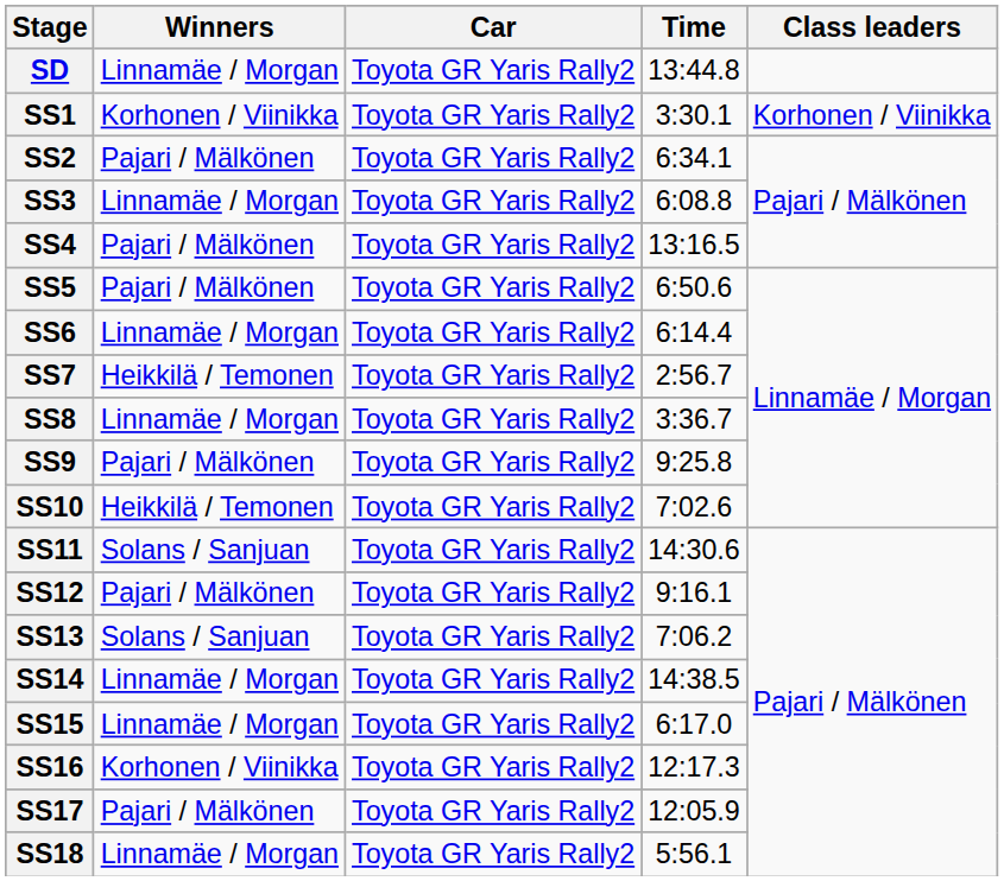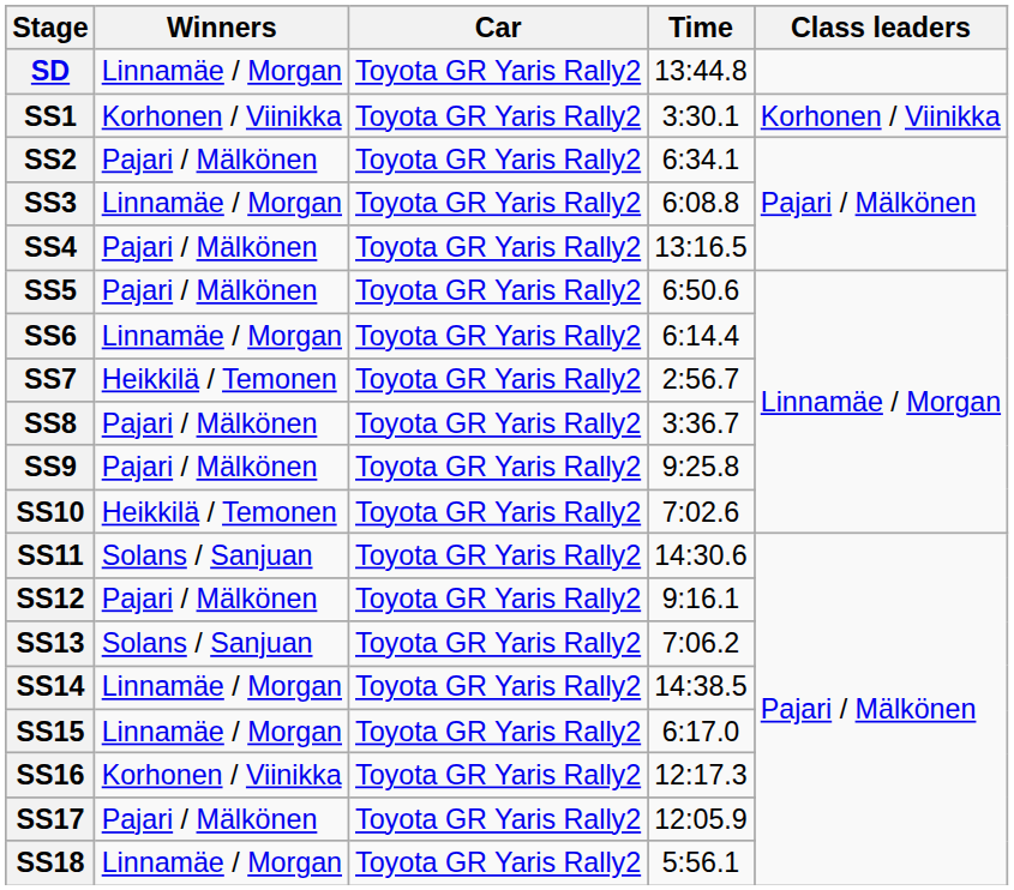 <table class="wikitable" style="font-size:85%">
 <tr>
 <th>Stage</th>
 <th>Winners</th>
 <th>Car</th>
 <th>Time</th>
 <th>Class leaders</th>
 </tr>
 <tr>
 <th><a href='#'>SD</a></th>
 <td><a href='#'>Linnamäe</a> / <a href='#'>Morgan</a></td>
 <td><a href='#'>Toyota GR Yaris Rally2</a></td>
 <td align="center">13:44.8</td>
 <td></td>
 </tr>
 <tr>
 <th>SS1</th>
 <td><a href='#'>Korhonen</a> / <a href='#'>Viinikka</a></td>
 <td><a href='#'>Toyota GR Yaris Rally2</a></td>
 <td align="center">3:30.1</td>
 <td><a href='#'>Korhonen</a> / <a href='#'>Viinikka</a></td>
 </tr>
 <tr>
 <th>SS2</th>
 <td><a href='#'>Pajari</a> / <a href='#'>Mälkönen</a></td>
 <td><a href='#'>Toyota GR Yaris Rally2</a></td>
 <td align="center">6:34.1</td>
 <td rowspan=3><a href='#'>Pajari</a> / <a href='#'>Mälkönen</a></td>
 </tr>
 <tr>
 <th>SS3</th>
 <td><a href='#'>Linnamäe</a> / <a href='#'>Morgan</a></td>
 <td><a href='#'>Toyota GR Yaris Rally2</a></td>
 <td align="center">6:08.8</td>
 </tr>
 <tr>
 <th>SS4</th>
 <td><a href='#'>Pajari</a> / <a href='#'>Mälkönen</a></td>
 <td><a href='#'>Toyota GR Yaris Rally2</a></td>
 <td align="center">13:16.5</td>
 </tr>
 <tr>
 <th>SS5</th>
 <td><a href='#'>Pajari</a> / <a href='#'>Mälkönen</a></td>
 <td><a href='#'>Toyota GR Yaris Rally2</a></td>
 <td align="center">6:50.6</td>
 <td rowspan=6><a href='#'>Linnamäe</a> / <a href='#'>Morgan</a></td>
 </tr>
 <tr>
 <th>SS6</th>
 <td><a href='#'>Linnamäe</a> / <a href='#'>Morgan</a></td>
 <td><a href='#'>Toyota GR Yaris Rally2</a></td>
 <td align="center">6:14.4</td>
 </tr>
 <tr>
 <th>SS7</th>
 <td><a href='#'>Heikkilä</a> / <a href='#'>Temonen</a></td>
 <td><a href='#'>Toyota GR Yaris Rally2</a></td>
 <td align="center">2:56.7</td>
 </tr>
 <tr>
 <th>SS8</th>
-<td><a href='#'>Linnamäe</a> / <a href='#'>Morgan</a></td>
+<td><a href='#'>Pajari</a> / <a href='#'>Mälkönen</a></td>
 <td><a href='#'>Toyota GR Yaris Rally2</a></td>
 <td align="center">3:36.7</td>
 </tr>
 <tr>
 <th>SS9</th>
 <td><a href='#'>Pajari</a> / <a href='#'>Mälkönen</a></td>
 <td><a href='#'>Toyota GR Yaris Rally2</a></td>
 <td align="center">9:25.8</td>
 </tr>
 <tr>
 <th>SS10</th>
 <td><a href='#'>Heikkilä</a> / <a href='#'>Temonen</a></td>
 <td><a href='#'>Toyota GR Yaris Rally2</a></td>
 <td align="center">7:02.6</td>
 </tr>
 <tr>
 <th>SS11</th>
 <td><a href='#'>Solans</a> / <a href='#'>Sanjuan</a></td>
 <td><a href='#'>Toyota GR Yaris Rally2</a></td>
 <td align="center">14:30.6</td>
 <td rowspan="8"><a href='#'>Pajari</a> / <a href='#'>Mälkönen</a></td>
 </tr>
 <tr>
 <th>SS12</th>
 <td><a href='#'>Pajari</a> / <a href='#'>Mälkönen</a></td>
 <td><a href='#'>Toyota GR Yaris Rally2</a></td>
 <td align="center">9:16.1</td>
 </tr>
 <tr>
 <th>SS13</th>
 <td><a href='#'>Solans</a> / <a href='#'>Sanjuan</a></td>
 <td><a href='#'>Toyota GR Yaris Rally2</a></td>
 <td align="center">7:06.2</td>
 </tr>
 <tr>
 <th>SS14</th>
 <td><a href='#'>Linnamäe</a> / <a href='#'>Morgan</a></td>
 <td><a href='#'>Toyota GR Yaris Rally2</a></td>
 <td align="center">14:38.5</td>
 </tr>
 <tr>
 <th>SS15</th>
 <td><a href='#'>Linnamäe</a> / <a href='#'>Morgan</a></td>
 <td><a href='#'>Toyota GR Yaris Rally2</a></td>
 <td align="center">6:17.0</td>
 </tr>
 <tr>
 <th>SS16</th>
 <td><a href='#'>Korhonen</a> / <a href='#'>Viinikka</a></td>
 <td><a href='#'>Toyota GR Yaris Rally2</a></td>
 <td align="center">12:17.3</td>
 </tr>
 <tr>
 <th>SS17</th>
 <td><a href='#'>Pajari</a> / <a href='#'>Mälkönen</a></td>
 <td><a href='#'>Toyota GR Yaris Rally2</a></td>
 <td align="center">12:05.9</td>
 </tr>
 <tr>
 <th>SS18</th>
 <td><a href='#'>Linnamäe</a> / <a href='#'>Morgan</a></td>
 <td><a href='#'>Toyota GR Yaris Rally2</a></td>
 <td align="center">5:56.1</td>
 </tr>
 </table>
